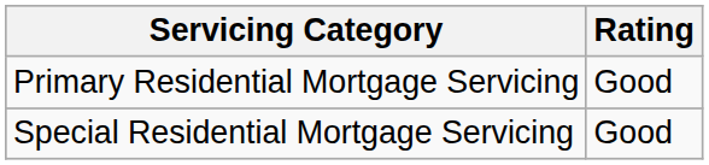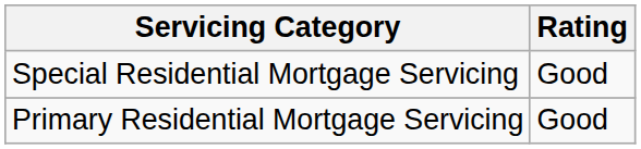 <table class="wikitable">
 <tr>
 <th>Servicing Category</th>
 <th>Rating</th>
 </tr>
 <tr>
+<td>Special Residential Mortgage Servicing</td>
+<td>Good</td>
+</tr>
+<tr>
 <td>Primary Residential Mortgage Servicing</td>
 <td>Good</td>
 </tr>
-<tr>
-<td>Special Residential Mortgage Servicing</td>
-<td>Good</td>
-</tr>
 </table>
